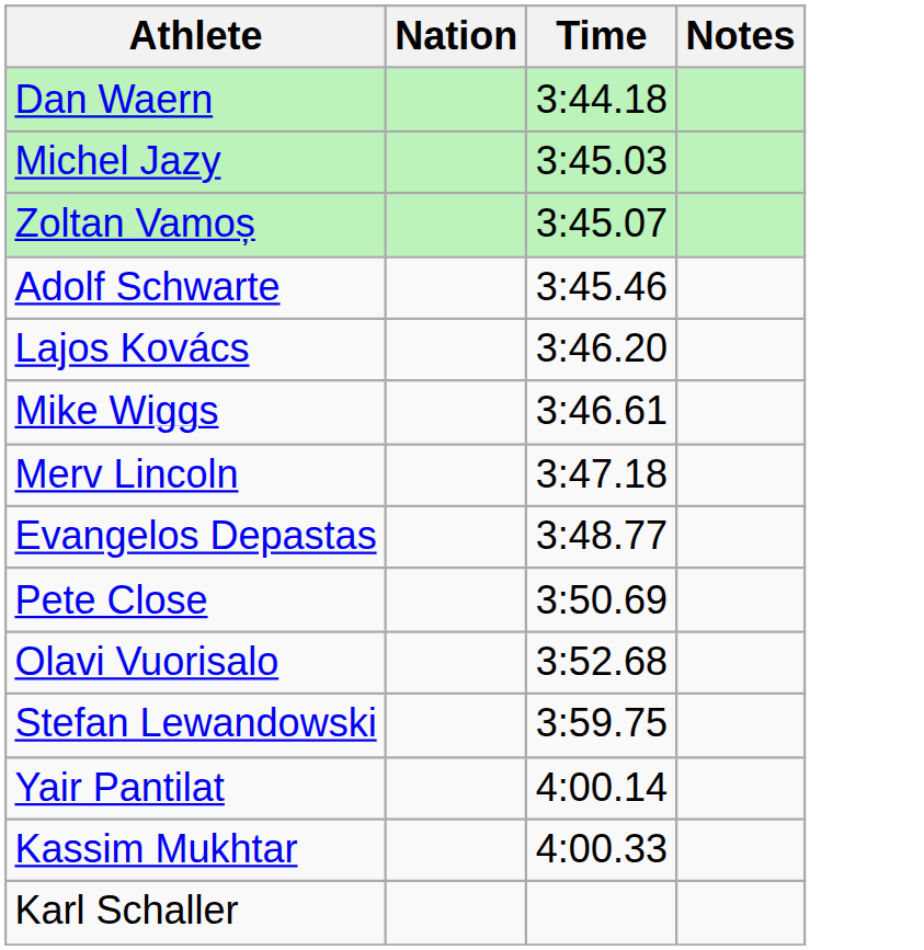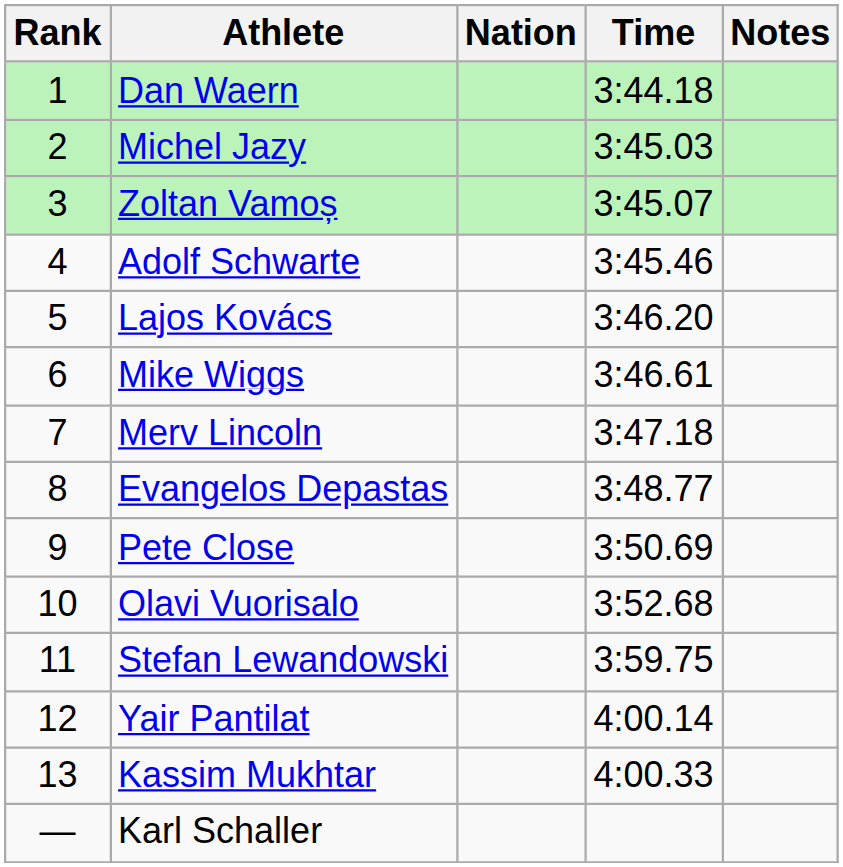 <table class="wikitable sortable" style="text-align:center">
 <tr>
+<th>Rank</th>
 <th>Athlete</th>
 <th>Nation</th>
 <th>Time</th>
 <th>Notes</th>
 </tr>
 <tr bgcolor=bbf3bb>
+<td>1</td>
 <td align=left><a href='#'>Dan Waern</a></td>
 <td align=left></td>
 <td>3:44.18</td>
 <td></td>
 </tr>
 <tr bgcolor=bbf3bb>
+<td>2</td>
 <td align=left><a href='#'>Michel Jazy</a></td>
 <td align=left></td>
 <td>3:45.03</td>
 <td></td>
 </tr>
 <tr bgcolor=bbf3bb>
+<td>3</td>
 <td align=left><a href='#'>Zoltan Vamoș</a></td>
 <td align=left></td>
 <td>3:45.07</td>
 <td></td>
 </tr>
 <tr>
+<td>4</td>
 <td align=left><a href='#'>Adolf Schwarte</a></td>
 <td align=left></td>
 <td>3:45.46</td>
 <td></td>
 </tr>
 <tr>
+<td>5</td>
 <td align=left><a href='#'>Lajos Kovács</a></td>
 <td align=left></td>
 <td>3:46.20</td>
 <td></td>
 </tr>
 <tr>
+<td>6</td>
 <td align=left><a href='#'>Mike Wiggs</a></td>
 <td align=left></td>
 <td>3:46.61</td>
 <td></td>
 </tr>
 <tr>
+<td>7</td>
 <td align=left><a href='#'>Merv Lincoln</a></td>
 <td align=left></td>
 <td>3:47.18</td>
 <td></td>
 </tr>
 <tr>
+<td>8</td>
 <td align=left><a href='#'>Evangelos Depastas</a></td>
 <td align=left></td>
 <td>3:48.77</td>
 <td></td>
 </tr>
 <tr>
+<td>9</td>
 <td align=left><a href='#'>Pete Close</a></td>
 <td align=left></td>
 <td>3:50.69</td>
 <td></td>
 </tr>
 <tr>
+<td>10</td>
 <td align=left><a href='#'>Olavi Vuorisalo</a></td>
 <td align=left></td>
 <td>3:52.68</td>
 <td></td>
 </tr>
 <tr>
+<td>11</td>
 <td align=left><a href='#'>Stefan Lewandowski</a></td>
 <td align=left></td>
 <td>3:59.75</td>
 <td></td>
 </tr>
 <tr>
+<td>12</td>
 <td align=left><a href='#'>Yair Pantilat</a></td>
 <td align=left></td>
 <td>4:00.14</td>
 <td></td>
 </tr>
 <tr>
+<td>13</td>
 <td align=left><a href='#'>Kassim Mukhtar</a></td>
 <td align=left></td>
 <td>4:00.33</td>
 <td></td>
 </tr>
 <tr>
+<td data-sort-value=14>—</td>
 <td align=left>Karl Schaller</td>
 <td align=left></td>
 <td></td>
 <td></td>
 </tr>
 </table>
